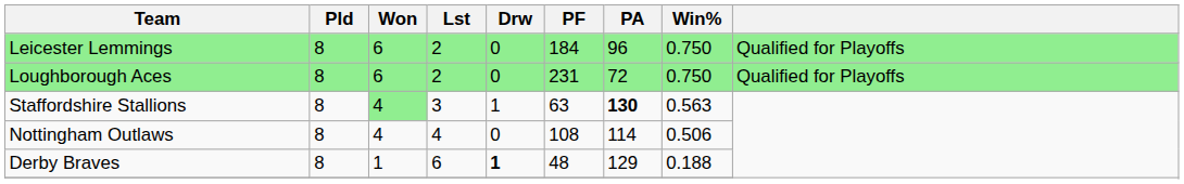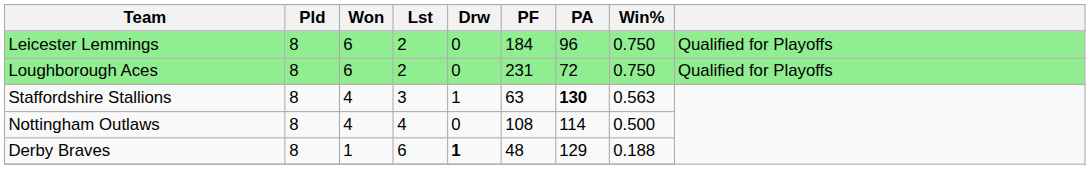 <table class="wikitable" width=65%">
 <tr>
 <th width=26%>Team</th>
 <th width=5%>Pld</th>
 <th width=5%>Won</th>
 <th width=5%>Lst</th>
 <th width=5%>Drw</th>
 <th width=5%>PF</th>
 <th width=5%>PA</th>
 <th width=6%>Win%</th>
 <th width=38%></th>
 </tr>
 <tr style="background:lightgreen">
 <td>Leicester Lemmings</td>
 <td>8</td>
 <td>6</td>
 <td>2</td>
 <td>0</td>
 <td>184</td>
 <td>96</td>
 <td>0.750</td>
 <td>Qualified for Playoffs</td>
 </tr>
 <tr style="background:lightgreen">
 <td>Loughborough Aces</td>
 <td>8</td>
 <td>6</td>
 <td>2</td>
 <td>0</td>
 <td>231</td>
 <td>72</td>
 <td>0.750</td>
 <td>Qualified for Playoffs</td>
 </tr>
 <tr>
 <td>Staffordshire Stallions</td>
 <td>8</td>
-<td style="background: lightgreen;">4</td>
+<td>4</td>
 <td>3</td>
 <td>1</td>
 <td>63</td>
 <td><strong>130</strong></td>
 <td>0.563</td>
 </tr>
 <tr>
 <td>Nottingham Outlaws</td>
 <td>8</td>
 <td>4</td>
 <td>4</td>
 <td>0</td>
 <td>108</td>
 <td>114</td>
-<td>0.506</td>
+<td>0.500</td>
 </tr>
 <tr>
 <td>Derby Braves</td>
 <td>8</td>
 <td>1</td>
 <td>6</td>
 <td><strong>1</strong></td>
 <td>48</td>
 <td>129</td>
 <td>0.188</td>
 </tr>
 <tr>
 </tr>
 </table>
